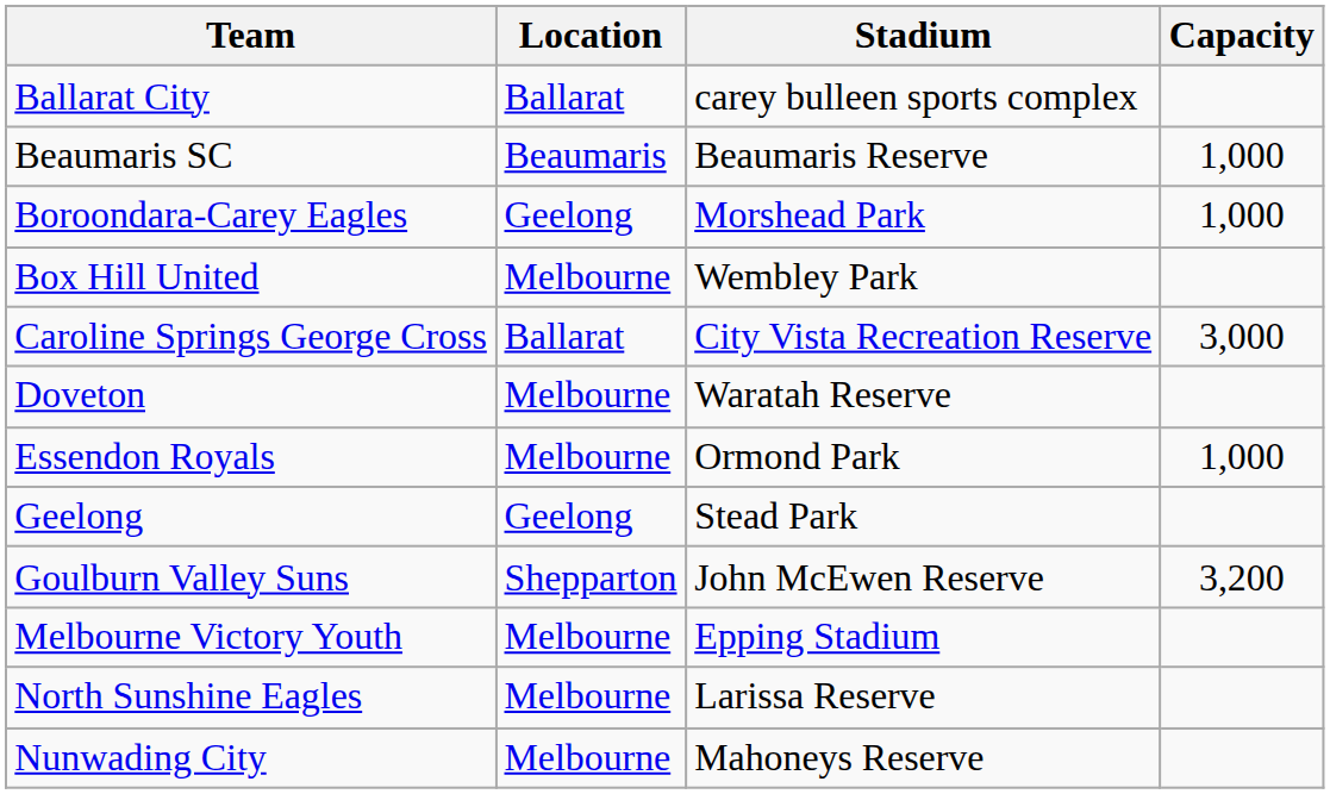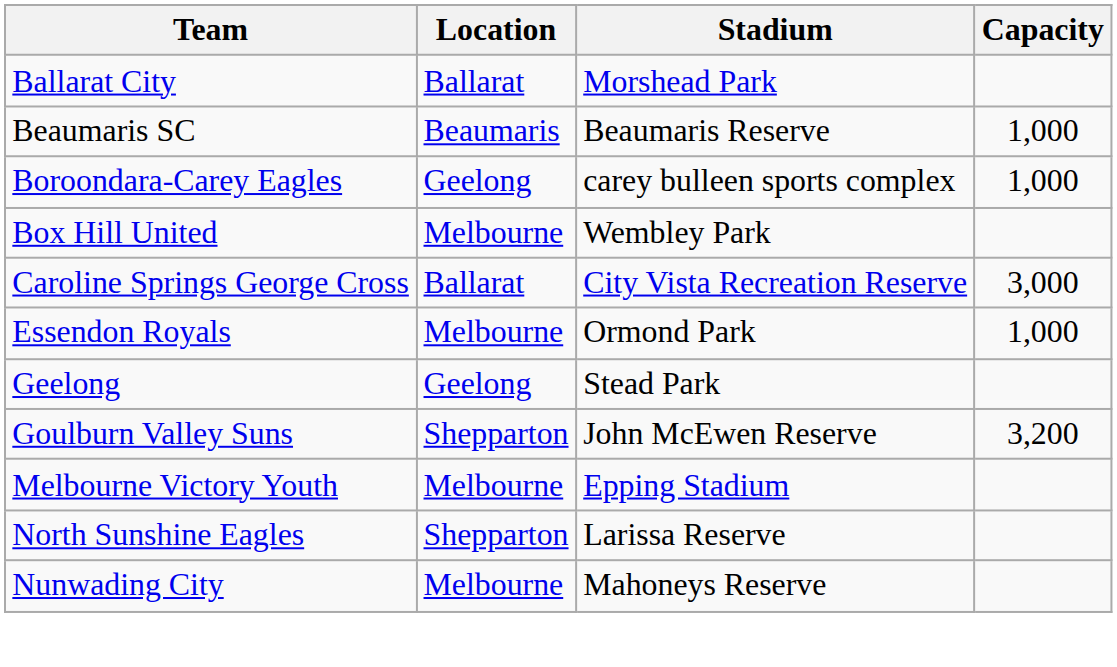 <table class="wikitable sortable">
 <tr>
 <th>Team</th>
 <th>Location</th>
 <th>Stadium</th>
 <th>Capacity</th>
 </tr>
 <tr>
 <td><a href='#'>Ballarat City</a></td>
 <td><a href='#'>Ballarat</a> </td>
-<td>carey bulleen sports complex</td>
+<td><a href='#'>Morshead Park</a></td>
 <td style="text-align:center"></td>
 </tr>
 <tr>
 <td>Beaumaris SC</td>
 <td><a href='#'>Beaumaris</a></td>
 <td>Beaumaris Reserve</td>
 <td style="text-align:center">1,000</td>
 </tr>
 <tr>
 <td><a href='#'>Boroondara-Carey Eagles</a></td>
 <td><a href='#'>Geelong</a> </td>
-<td><a href='#'>Morshead Park</a></td>
+<td>carey bulleen sports complex</td>
 <td style="text-align:center">1,000</td>
 </tr>
 <tr>
 <td><a href='#'>Box Hill United</a></td>
 <td><a href='#'>Melbourne</a> </td>
 <td>Wembley Park</td>
 <td style="text-align:center"></td>
 </tr>
 <tr>
 <td><a href='#'>Caroline Springs George Cross</a></td>
 <td><a href='#'>Ballarat</a> </td>
 <td><a href='#'>City Vista Recreation Reserve</a></td>
 <td style="text-align:center">3,000</td>
-</tr>
-<tr>
-<td><a href='#'>Doveton</a></td>
-<td><a href='#'>Melbourne</a> </td>
-<td>Waratah Reserve</td>
-<td style="text-align:center"></td>
 </tr>
 <tr>
 <td><a href='#'>Essendon Royals</a></td>
 <td><a href='#'>Melbourne</a> </td>
 <td>Ormond Park</td>
 <td style="text-align:center">1,000</td>
 </tr>
 <tr>
 <td><a href='#'>Geelong</a></td>
 <td><a href='#'>Geelong</a> </td>
 <td>Stead Park</td>
 <td style="text-align:center"></td>
 </tr>
 <tr>
 <td><a href='#'>Goulburn Valley Suns</a></td>
 <td><a href='#'>Shepparton</a></td>
 <td>John McEwen Reserve</td>
 <td style="text-align:center">3,200</td>
 </tr>
 <tr>
 <td><a href='#'>Melbourne Victory Youth</a></td>
 <td><a href='#'>Melbourne</a> </td>
 <td><a href='#'>Epping Stadium</a></td>
 <td style="text-align:center"></td>
 </tr>
 <tr>
 <td><a href='#'>North Sunshine Eagles</a></td>
-<td><a href='#'>Melbourne</a> </td>
+<td><a href='#'>Shepparton</a></td>
 <td>Larissa Reserve</td>
 <td style="text-align:center"></td>
 </tr>
 <tr>
 <td><a href='#'>Nunwading City</a></td>
 <td><a href='#'>Melbourne</a> </td>
 <td>Mahoneys Reserve</td>
 <td style="text-align:center"></td>
 </tr>
 </table>
